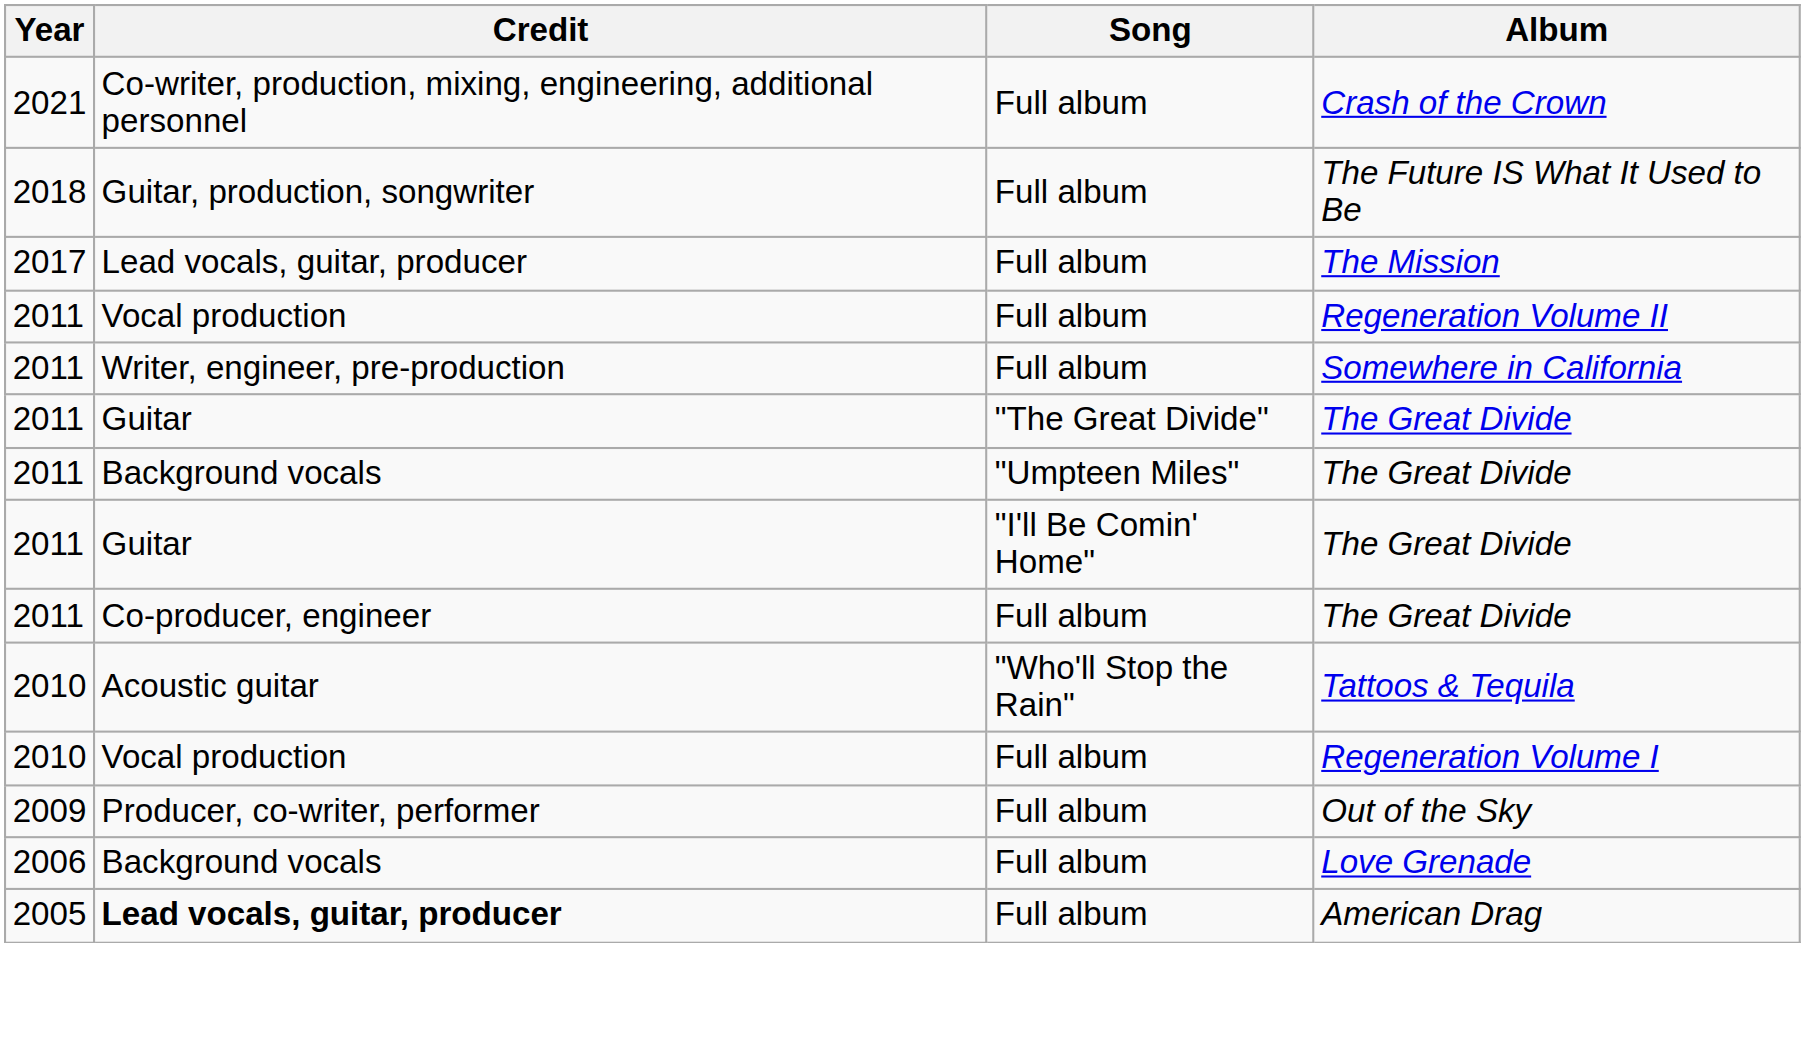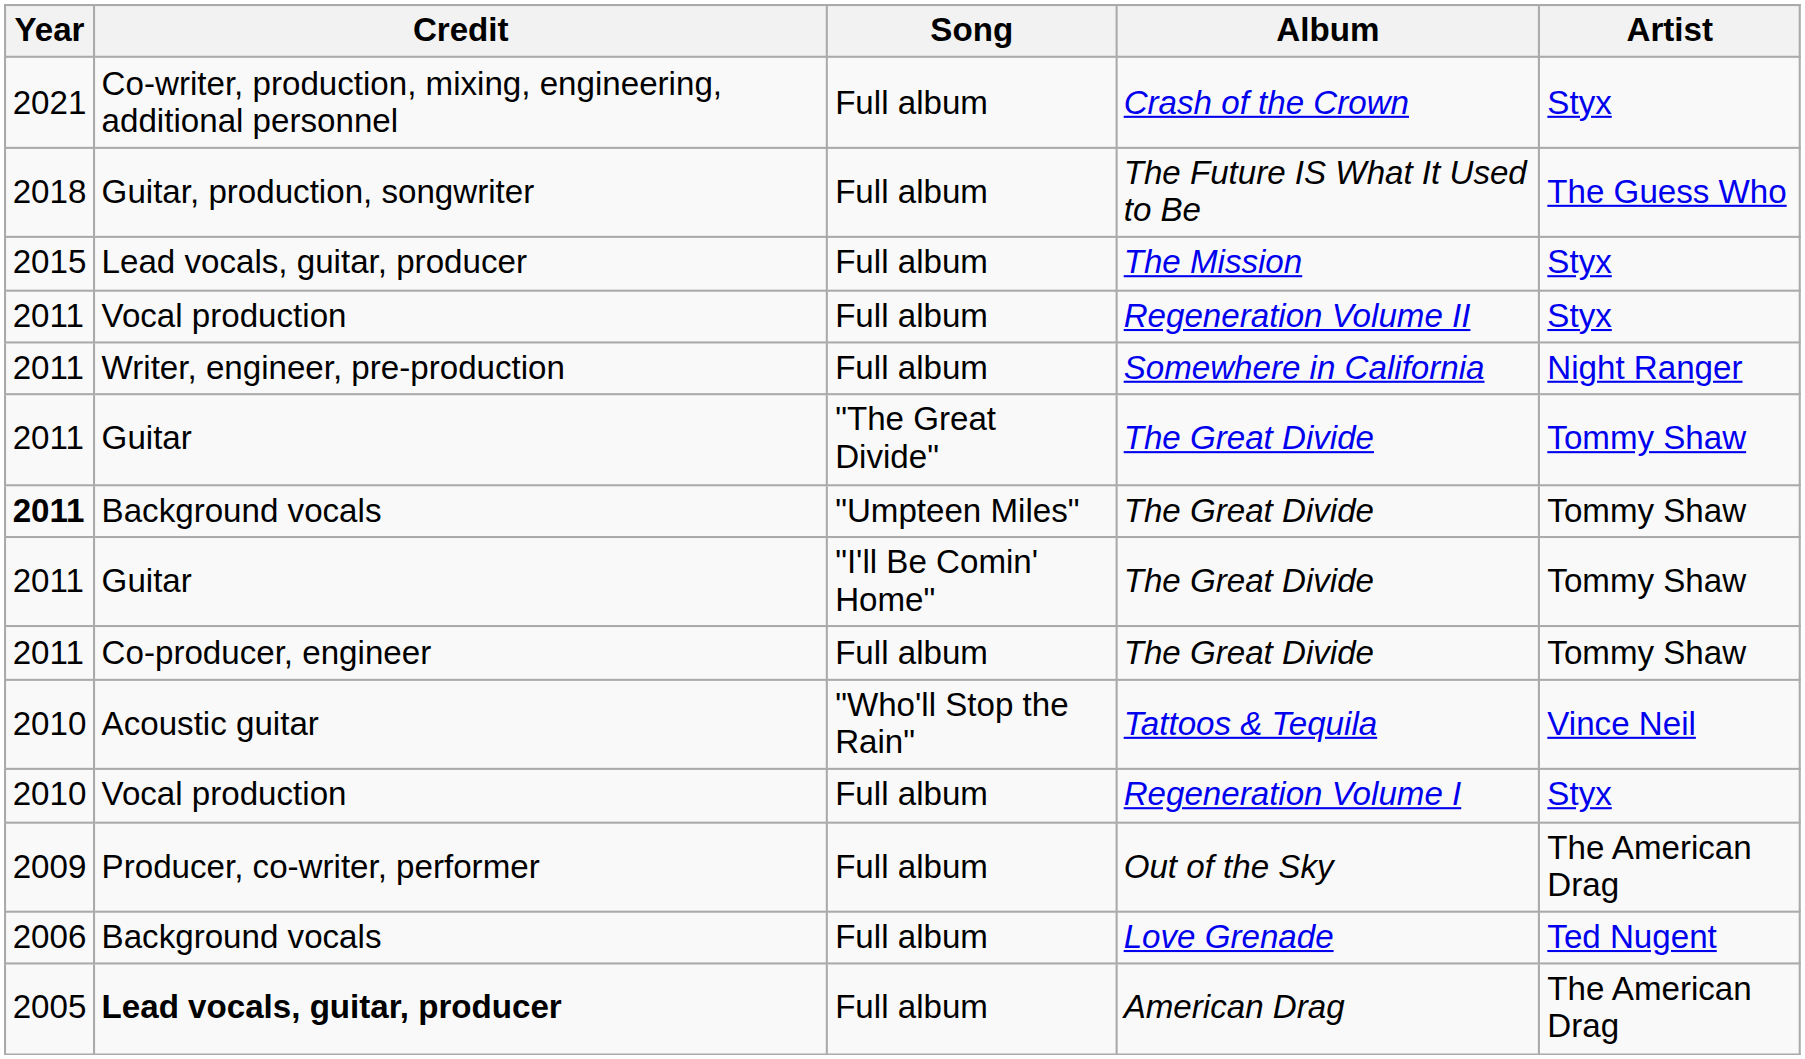 <table class="wikitable sortable">
 <tr>
 <th>Year</th>
 <th>Credit</th>
 <th>Song</th>
 <th>Album</th>
+<th>Artist</th>
 </tr>
 <tr>
 <td>2021</td>
 <td>Co-writer, production, mixing, engineering, additional personnel</td>
 <td>Full album</td>
 <td><em><a href='#'>Crash of the Crown</a></em></td>
+<td><a href='#'>Styx</a></td>
 </tr>
 <tr>
 <td>2018</td>
 <td>Guitar, production, songwriter</td>
 <td>Full album</td>
 <td><em>The Future IS What It Used to Be</em></td>
+<td><a href='#'>The Guess Who</a></td>
 </tr>
 <tr>
-<td>2017</td>
+<td>2015</td>
 <td>Lead vocals, guitar, producer</td>
 <td>Full album</td>
 <td><em><a href='#'>The Mission</a></em></td>
+<td><a href='#'>Styx</a></td>
 </tr>
 <tr>
 <td>2011</td>
 <td>Vocal production</td>
 <td>Full album</td>
 <td><em><a href='#'>Regeneration Volume II</a></em></td>
+<td><a href='#'>Styx</a></td>
 </tr>
 <tr>
 <td>2011</td>
 <td>Writer, engineer, pre-production</td>
 <td>Full album</td>
 <td><em><a href='#'>Somewhere in California</a></em></td>
+<td><a href='#'>Night Ranger</a></td>
 </tr>
 <tr>
 <td>2011</td>
 <td>Guitar</td>
 <td>"The Great Divide"</td>
 <td><em><a href='#'>The Great Divide</a></em></td>
+<td><a href='#'>Tommy Shaw</a></td>
 </tr>
 <tr>
-<td>2011</td>
+<td><strong>2011</strong></td>
 <td>Background vocals</td>
 <td>"Umpteen Miles"</td>
 <td><em>The Great Divide</em></td>
+<td>Tommy Shaw</td>
 </tr>
 <tr>
 <td>2011</td>
 <td>Guitar</td>
 <td>"I'll Be Comin' Home"</td>
 <td><em>The Great Divide</em></td>
+<td>Tommy Shaw</td>
 </tr>
 <tr>
 <td>2011</td>
 <td>Co-producer, engineer</td>
 <td>Full album</td>
 <td><em>The Great Divide</em></td>
+<td>Tommy Shaw</td>
 </tr>
 <tr>
 <td>2010</td>
 <td>Acoustic guitar</td>
 <td>"Who'll Stop the Rain"</td>
 <td><em><a href='#'>Tattoos & Tequila</a></em></td>
+<td><a href='#'>Vince Neil</a></td>
 </tr>
 <tr>
 <td>2010</td>
 <td>Vocal production</td>
 <td>Full album</td>
 <td><em><a href='#'>Regeneration Volume I</a></em></td>
+<td><a href='#'>Styx</a></td>
 </tr>
 <tr>
 <td>2009</td>
 <td>Producer, co-writer, performer</td>
 <td>Full album</td>
 <td><em>Out of the Sky</em></td>
+<td>The American Drag</td>
 </tr>
 <tr>
 <td>2006</td>
 <td>Background vocals</td>
 <td>Full album</td>
 <td><em><a href='#'>Love Grenade</a></em></td>
+<td><a href='#'>Ted Nugent</a></td>
 </tr>
 <tr>
 <td>2005</td>
 <td><strong>Lead vocals, guitar, producer</strong></td>
 <td>Full album</td>
 <td><em>American Drag</em></td>
+<td>The American Drag</td>
 </tr>
 </table>
